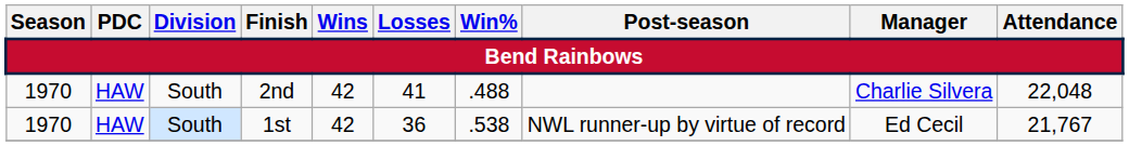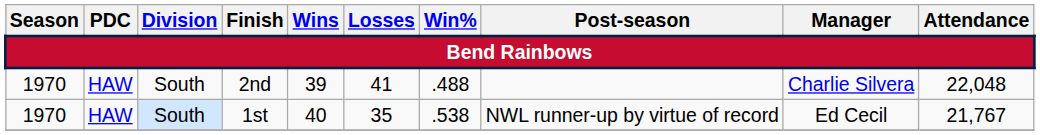 <table class="wikitable" style="text-align:center; font-size:95%">
 <tr>
 <th scope="col">Season</th>
 <th scope="col">PDC</th>
 <th scope="col"><a href='#'>Division</a></th>
 <th scope="col">Finish</th>
 <th scope="col"><a href='#'>Wins</a></th>
 <th scope="col"><a href='#'>Losses</a></th>
 <th scope="col"><a href='#'>Win%</a></th>
 <th scope="col">Post-season</th>
 <th scope="col">Manager</th>
 <th scope="col">Attendance</th>
 </tr>
 <tr>
 <td align="center" colspan="11" style="background: #C60C30; color: white; border:2px solid #002244"><strong>Bend Rainbows</strong></td>
 </tr>
 <tr>
 <td>1970</td>
 <td><a href='#'>HAW</a></td>
 <td>South</td>
 <td>2nd</td>
-<td>42</td>
+<td>39</td>
 <td>41</td>
 <td>.488</td>
 <td></td>
 <td><a href='#'>Charlie Silvera</a></td>
 <td>22,048</td>
 </tr>
 <tr>
 <td>1970</td>
 <td><a href='#'>HAW</a></td>
 <td bgcolor="#D0E7FF">South</td>
 <td>1st</td>
-<td>42</td>
-<td>36</td>
+<td>40</td>
+<td>35</td>
 <td>.538</td>
 <td>NWL runner-up by virtue of record</td>
 <td>Ed Cecil</td>
 <td>21,767</td>
 </tr>
 <tr>
 </tr>
 </table>
